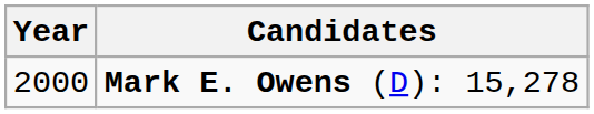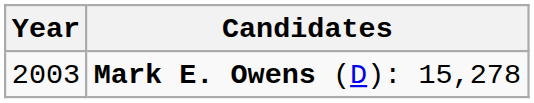 <table class="wikitable">
 <tr>
 <th>Year</th>
 <th>Candidates</th>
 </tr>
 <tr>
-<td>2000</td>
+<td>2003</td>
 <td><strong>Mark E. Owens</strong> (<a href='#'>D</a>): 15,278</td>
 </tr>
 </table>
